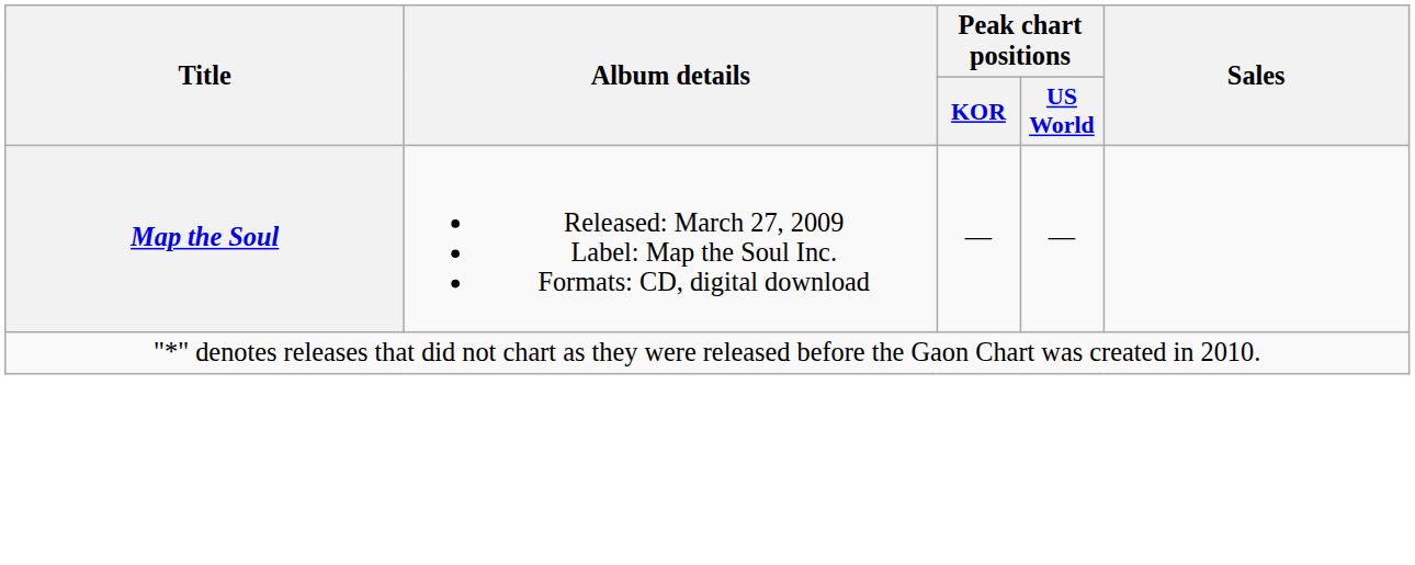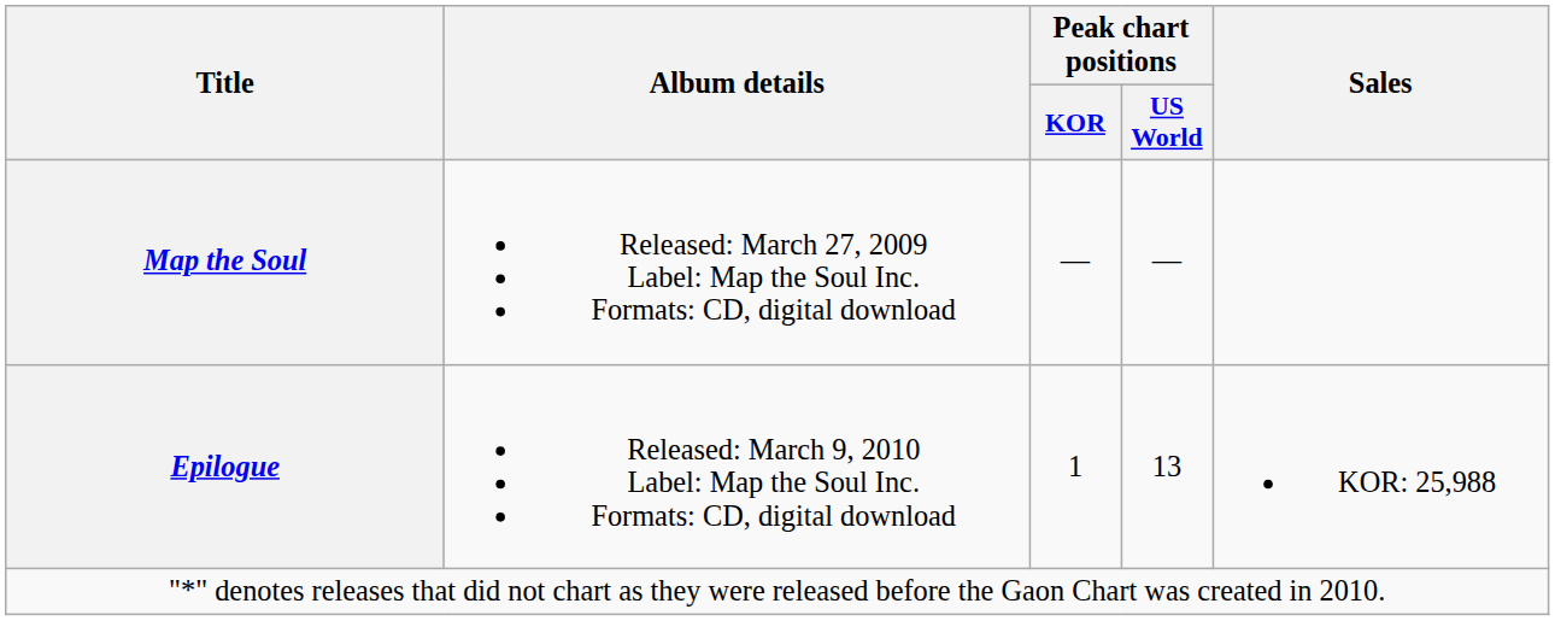 <table class="wikitable plainrowheaders" style="text-align:center;">
 <tr>
 <th scope="col" rowspan="2" style="width:14.5em;">Title</th>
 <th scope="col" rowspan="2" style="width:19.5em;">Album details</th>
 <th scope="col" colspan="2">Peak chart <br>positions</th>
 <th scope="col" rowspan="2" style="width:11em;">Sales</th>
 </tr>
 <tr>
 <th scope="col" style="width:3em;font-size:90%;"><a href='#'>KOR</a><br></th>
 <th scope="col" style="width:3em;font-size:90%;"><a href='#'>US World</a><br></th>
 </tr>
 <tr>
 <th scope="row"><em><a href='#'>Map the Soul</a></em></th>
 <td><br><ul><li>Released: March 27, 2009</li><li>Label: Map the Soul Inc.</li><li>Formats: CD, digital download</li></ul></td>
 <td>—</td>
 <td>—</td>
 <td></td>
 </tr>
 <tr>
+<th scope="row"><em><a href='#'>Epilogue</a></em></th>
+<td><br><ul><li>Released: March 9, 2010</li><li>Label: Map the Soul Inc.</li><li>Formats: CD, digital download</li></ul></td>
+<td>1</td>
+<td>13</td>
+<td><br><ul><li>KOR: 25,988</li></ul></td>
+</tr>
+<tr>
 <td colspan="5">"*" denotes releases that did not chart as they were released before the Gaon Chart was created in 2010.</td>
 </tr>
 </table>
